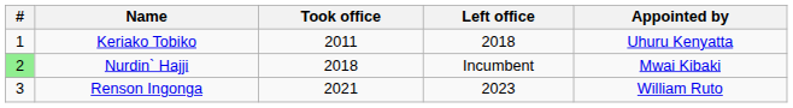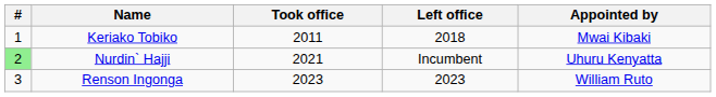 <table class="wikitable" width="65%" style="text-align:center;">
 <tr>
 <th>#</th>
 <th>Name<br></th>
 <th>Took office</th>
 <th>Left office</th>
 <th>Appointed by</th>
 </tr>
 <tr>
 <td>1</td>
 <td><a href='#'>Keriako Tobiko</a><br></td>
 <td>2011</td>
 <td>2018</td>
-<td><a href='#'>Uhuru Kenyatta</a></td>
+<td><a href='#'>Mwai Kibaki</a></td>
 </tr>
 <tr>
 <td style="background: lightgreen;">2</td>
 <td><a href='#'>Nurdin` Hajji</a></td>
-<td>2018</td>
+<td>2021</td>
 <td>Incumbent</td>
-<td><a href='#'>Mwai Kibaki</a></td>
+<td><a href='#'>Uhuru Kenyatta</a></td>
 </tr>
 <tr>
 <td>3</td>
 <td><a href='#'>Renson Ingonga</a></td>
-<td>2021</td>
+<td>2023</td>
 <td>2023</td>
 <td><a href='#'>William Ruto</a></td>
 </tr>
 </table>
